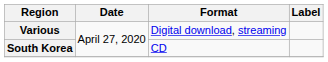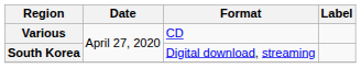 <table class="wikitable plainrowheaders">
 <tr>
 <th scope="col">Region</th>
 <th scope="col">Date</th>
 <th scope="col">Format</th>
 <th scope="col">Label</th>
 </tr>
 <tr>
 <th scope="row">Various</th>
 <td rowspan="2">April 27, 2020</td>
-<td><a href='#'>Digital download</a>, <a href='#'>streaming</a></td>
+<td><a href='#'>CD</a></td>
 <td></td>
 </tr>
 <tr>
 <th scope="row">South Korea</th>
-<td><a href='#'>CD</a></td>
+<td><a href='#'>Digital download</a>, <a href='#'>streaming</a></td>
 <td></td>
 </tr>
 <tr>
 </tr>
 </table>
